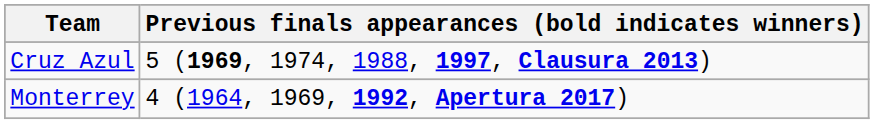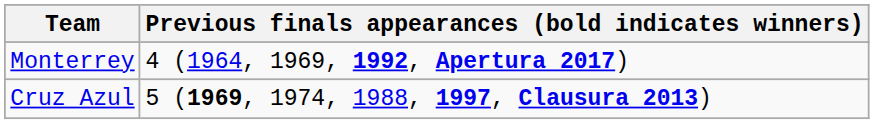 <table class="wikitable">
 <tr>
 <th>Team</th>
 <th>Previous finals appearances (bold indicates winners)</th>
 </tr>
 <tr>
+<td><a href='#'>Monterrey</a></td>
+<td>4 (<a href='#'>1964</a>, 1969, <strong><a href='#'>1992</a></strong>, <strong><a href='#'>Apertura 2017</a></strong>)</td>
+</tr>
+<tr>
 <td><a href='#'>Cruz Azul</a></td>
 <td>5 (<strong>1969</strong>, 1974, <a href='#'>1988</a>, <strong><a href='#'>1997</a></strong>, <strong><a href='#'>Clausura 2013</a></strong>)</td>
 </tr>
-<tr>
-<td><a href='#'>Monterrey</a></td>
-<td>4 (<a href='#'>1964</a>, 1969, <strong><a href='#'>1992</a></strong>, <strong><a href='#'>Apertura 2017</a></strong>)</td>
-</tr>
 </table>
